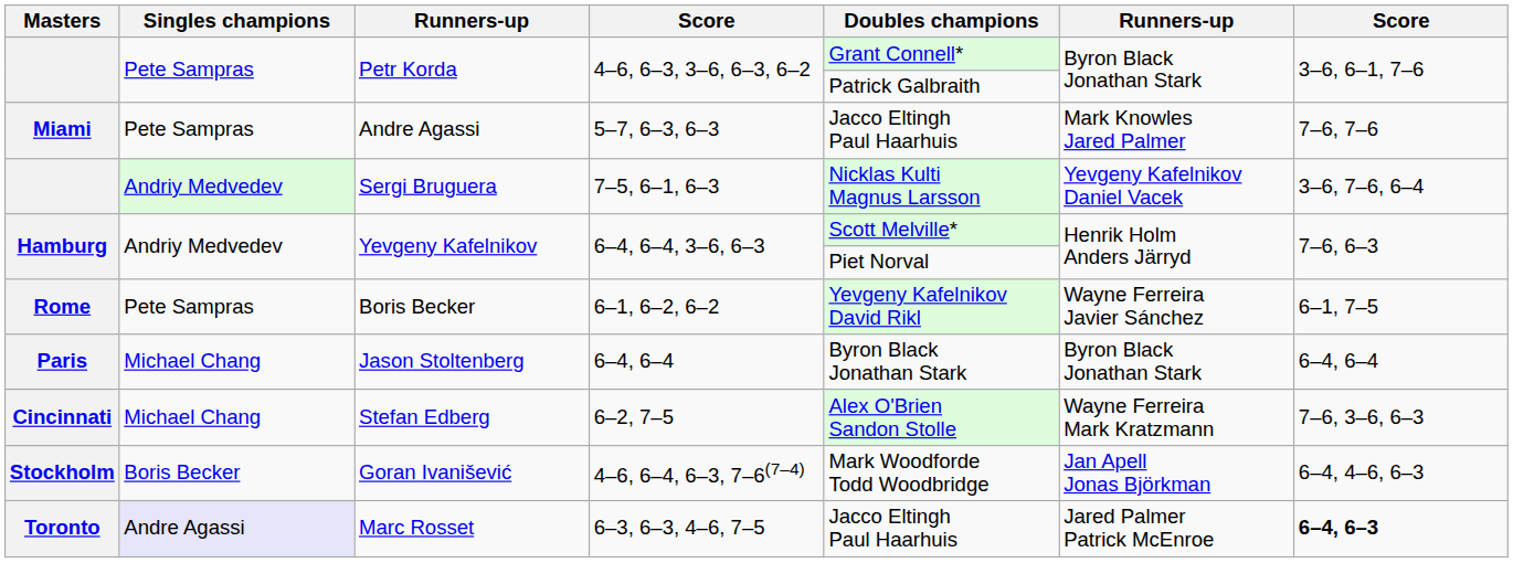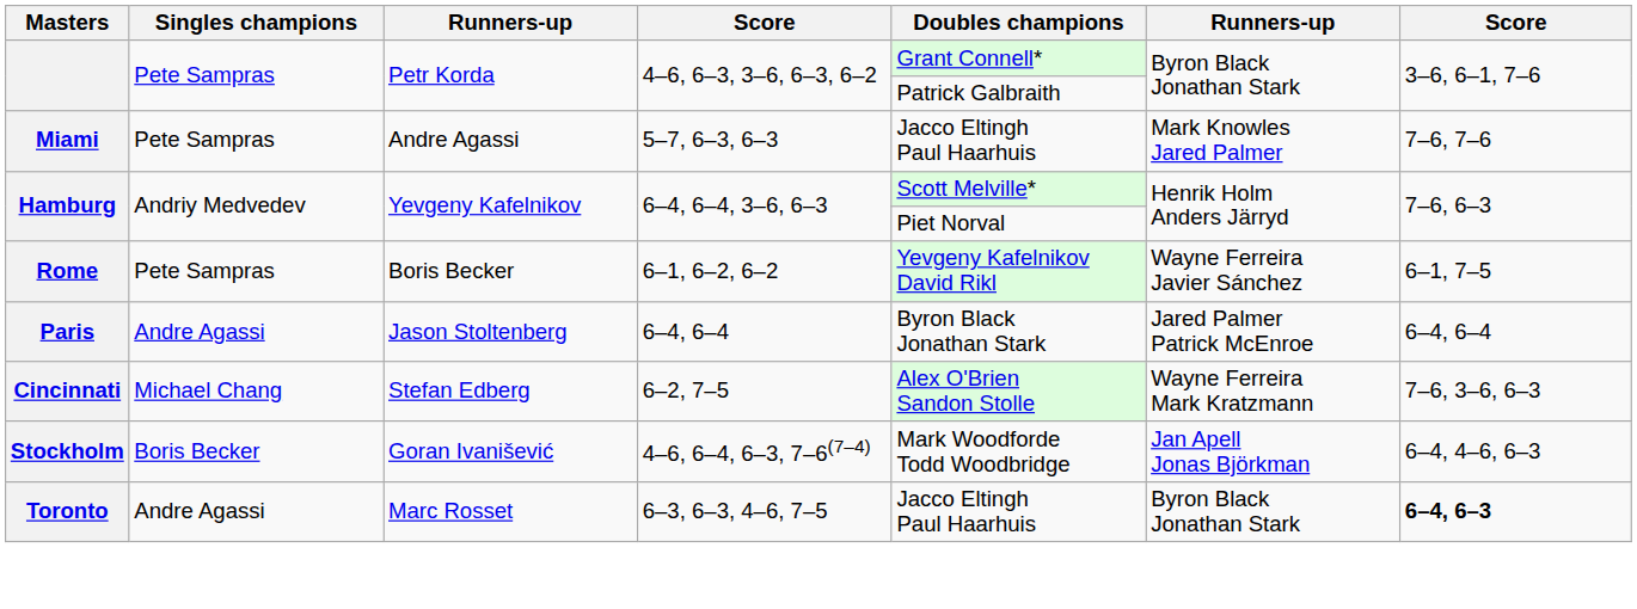 <table class="wikitable plainrowheaders">
 <tr>
 <th scope="col">Masters</th>
 <th scope="col" style="width:11em">Singles champions</th>
 <th scope="col" style="width:11em">Runners-up</th>
 <th scope="col" style="width:11em">Score</th>
 <th scope="col" style="width:11em">Doubles champions</th>
 <th scope="col" style="width:11em">Runners-up</th>
 <th scope="col" style="width:10em">Score</th>
 </tr>
 <tr>
 <th rowspan="2" scope="row"><br></th>
 <td rowspan="2"> <a href='#'>Pete Sampras</a></td>
 <td rowspan="2"> <a href='#'>Petr Korda</a></td>
 <td rowspan="2">4–6, 6–3, 3–6, 6–3, 6–2</td>
 <td style="background-color: #ddfddd"> <a href='#'>Grant Connell</a>*</td>
 <td rowspan="2"> Byron Black <br>  Jonathan Stark</td>
 <td rowspan="2">3–6, 6–1, 7–6</td>
 </tr>
 <tr>
 <td> Patrick Galbraith</td>
 </tr>
 <tr>
 <th scope="row"><a href='#'><strong>Miami</strong></a><br></th>
 <td> Pete Sampras</td>
 <td> Andre Agassi</td>
 <td>5–7, 6–3, 6–3</td>
 <td> Jacco Eltingh <br>  Paul Haarhuis</td>
 <td> Mark Knowles <br>  <a href='#'>Jared Palmer</a></td>
 <td>7–6, 7–6</td>
 </tr>
 <tr>
-<th scope="row"><br></th>
-<td style="background-color: #ddfddd"> <a href='#'>Andriy Medvedev</a></td>
-<td> <a href='#'>Sergi Bruguera</a></td>
-<td>7–5, 6–1, 6–3</td>
-<td style="background-color: #ddfddd"> <a href='#'>Nicklas Kulti</a> <br>  <a href='#'>Magnus Larsson</a></td>
-<td> <a href='#'>Yevgeny Kafelnikov</a> <br>  <a href='#'>Daniel Vacek</a></td>
-<td>3–6, 7–6, 6–4</td>
-</tr>
-<tr>
 <th rowspan="2" scope="row"><a href='#'><strong>Hamburg</strong></a><br></th>
 <td rowspan="2"> Andriy Medvedev</td>
 <td rowspan="2"> <a href='#'>Yevgeny Kafelnikov</a></td>
 <td rowspan="2">6–4, 6–4, 3–6, 6–3</td>
 <td style="background-color: #ddfddd"> <a href='#'>Scott Melville</a>*</td>
 <td rowspan="2"> Henrik Holm <br>  Anders Järryd</td>
 <td rowspan="2">7–6, 6–3</td>
 </tr>
 <tr>
 <td> Piet Norval</td>
 </tr>
 <tr>
 <th scope="row"><a href='#'><strong>Rome</strong></a><br></th>
 <td> Pete Sampras</td>
 <td> Boris Becker</td>
 <td>6–1, 6–2, 6–2</td>
 <td style="background-color: #ddfddd"> <a href='#'>Yevgeny Kafelnikov</a> <br>  <a href='#'>David Rikl</a></td>
 <td> Wayne Ferreira <br>  Javier Sánchez</td>
 <td>6–1, 7–5</td>
 </tr>
 <tr>
 <th scope="row"><a href='#'><strong>Paris</strong></a><br></th>
-<td> <a href='#'>Michael Chang</a></td>
+<td> <a href='#'>Andre Agassi</a></td>
 <td> <a href='#'>Jason Stoltenberg</a></td>
 <td>6–4, 6–4</td>
 <td> Byron Black <br>  Jonathan Stark</td>
-<td> Byron Black <br>  Jonathan Stark</td>
+<td> Jared Palmer <br>  Patrick McEnroe</td>
 <td>6–4, 6–4</td>
 </tr>
 <tr>
 <th scope="row"><a href='#'><strong>Cincinnati</strong></a><br></th>
 <td> <a href='#'>Michael Chang</a></td>
 <td> <a href='#'>Stefan Edberg</a></td>
 <td>6–2, 7–5</td>
 <td style="background-color: #ddfddd"> <a href='#'>Alex O'Brien</a> <br>  <a href='#'>Sandon Stolle</a></td>
 <td> Wayne Ferreira <br>  Mark Kratzmann</td>
 <td>7–6, 3–6, 6–3</td>
 </tr>
 <tr>
 <th scope="row"><a href='#'><strong>Stockholm</strong></a><br></th>
 <td> <a href='#'>Boris Becker</a></td>
 <td> <a href='#'>Goran Ivanišević</a></td>
 <td>4–6, 6–4, 6–3, 7–6<sup>(7–4)</sup></td>
 <td> Mark Woodforde <br>  Todd Woodbridge</td>
 <td> <a href='#'>Jan Apell</a> <br>  <a href='#'>Jonas Björkman</a></td>
 <td>6–4, 4–6, 6–3</td>
 </tr>
 <tr>
 <th scope="row"><a href='#'><strong>Toronto</strong></a><br></th>
-<td style="background: lavender;"> Andre Agassi</td>
+<td> Andre Agassi</td>
 <td> <a href='#'>Marc Rosset</a></td>
 <td>6–3, 6–3, 4–6, 7–5</td>
 <td> Jacco Eltingh <br>  Paul Haarhuis</td>
-<td> Jared Palmer <br>  Patrick McEnroe</td>
+<td> Byron Black <br>  Jonathan Stark</td>
 <td><strong>6–4, 6–3</strong></td>
 </tr>
 </table>
